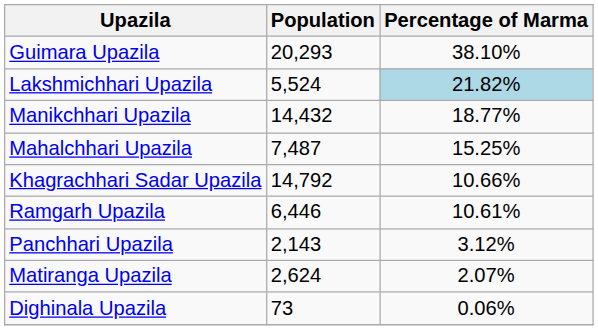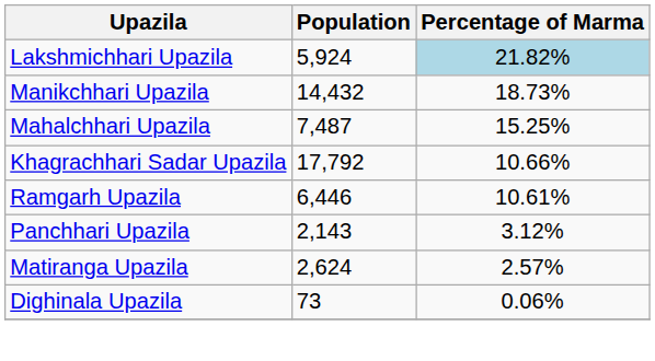 <table class="wikitable sortable static-row-numbers static-row-header-text defaultleft col2right hover-highlight">
 <tr>
 <th>Upazila</th>
 <th>Population</th>
 <th>Percentage of Marma </th>
 </tr>
 <tr>
-<td><a href='#'>Guimara Upazila</a></td>
-<td>20,293</td>
-<td align=center>38.10%</td>
-</tr>
-<tr>
 <td><a href='#'>Lakshmichhari Upazila</a></td>
-<td>5,524</td>
+<td>5,924</td>
 <td align=center style="background: lightblue;">21.82%</td>
 </tr>
 <tr>
 <td><a href='#'>Manikchhari Upazila</a></td>
 <td>14,432</td>
-<td align=center>18.77%</td>
+<td align=center>18.73%</td>
 </tr>
 <tr>
 <td><a href='#'>Mahalchhari Upazila</a></td>
 <td>7,487</td>
 <td align=center>15.25%</td>
 </tr>
 <tr>
 <td><a href='#'>Khagrachhari Sadar Upazila</a></td>
-<td>14,792</td>
+<td>17,792</td>
 <td align=center>10.66%</td>
 </tr>
 <tr>
 <td><a href='#'>Ramgarh Upazila</a></td>
 <td>6,446</td>
 <td align=center>10.61%</td>
 </tr>
 <tr>
 <td><a href='#'>Panchhari Upazila</a></td>
 <td>2,143</td>
 <td align=center>3.12%</td>
 </tr>
 <tr>
 <td><a href='#'>Matiranga Upazila</a></td>
 <td>2,624</td>
-<td align='center'>2.07%</td>
+<td align='center'>2.57%</td>
 </tr>
 <tr>
 <td><a href='#'>Dighinala Upazila</a></td>
 <td>73</td>
 <td align=center>0.06%</td>
 </tr>
 <tr>
 </tr>
 </table>
